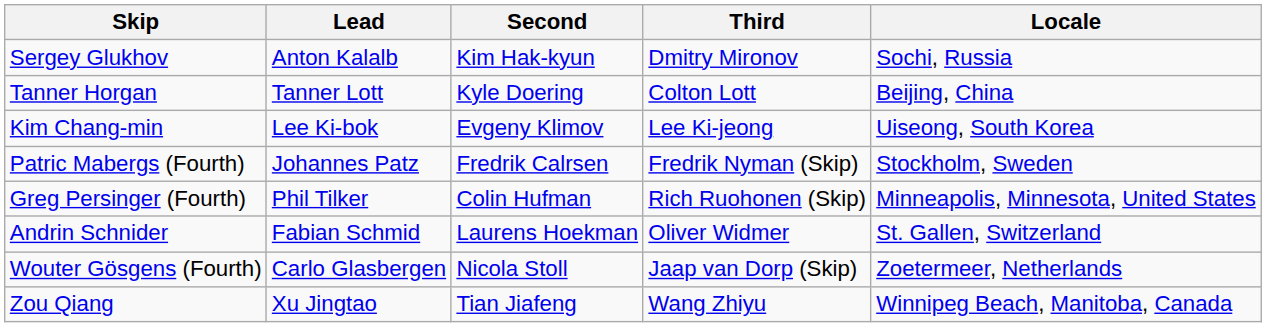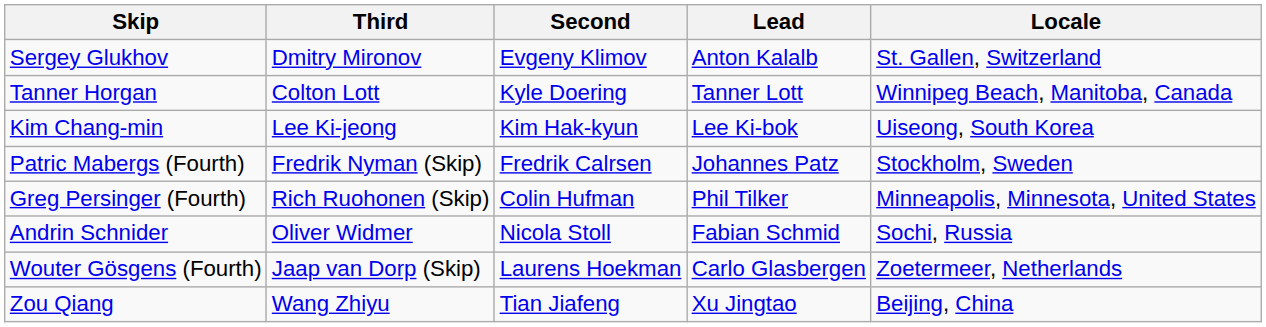 <table class=wikitable>
 <tr>
 <th>Skip</th>
+<th>Third</th>
+<th>Second</th>
 <th>Lead</th>
-<th>Second</th>
-<th>Third</th>
 <th>Locale</th>
 </tr>
 <tr>
 <td><a href='#'>Sergey Glukhov</a></td>
+<td><a href='#'>Dmitry Mironov</a></td>
+<td><a href='#'>Evgeny Klimov</a></td>
 <td><a href='#'>Anton Kalalb</a></td>
-<td><a href='#'>Kim Hak-kyun</a></td>
-<td><a href='#'>Dmitry Mironov</a></td>
-<td> <a href='#'>Sochi</a>, <a href='#'>Russia</a></td>
+<td> <a href='#'>St. Gallen</a>, <a href='#'>Switzerland</a></td>
 </tr>
 <tr>
 <td><a href='#'>Tanner Horgan</a></td>
+<td><a href='#'>Colton Lott</a></td>
+<td><a href='#'>Kyle Doering</a></td>
 <td><a href='#'>Tanner Lott</a></td>
-<td><a href='#'>Kyle Doering</a></td>
-<td><a href='#'>Colton Lott</a></td>
-<td> <a href='#'>Beijing</a>, <a href='#'>China</a></td>
+<td> <a href='#'>Winnipeg Beach</a>, <a href='#'>Manitoba</a>, <a href='#'>Canada</a></td>
 </tr>
 <tr>
 <td><a href='#'>Kim Chang-min</a></td>
+<td><a href='#'>Lee Ki-jeong</a></td>
+<td><a href='#'>Kim Hak-kyun</a></td>
 <td><a href='#'>Lee Ki-bok</a></td>
-<td><a href='#'>Evgeny Klimov</a></td>
-<td><a href='#'>Lee Ki-jeong</a></td>
 <td> <a href='#'>Uiseong</a>, <a href='#'>South Korea</a></td>
 </tr>
 <tr>
 <td><a href='#'>Patric Mabergs</a> (Fourth)</td>
+<td><a href='#'>Fredrik Nyman</a> (Skip)</td>
+<td><a href='#'>Fredrik Calrsen</a></td>
 <td><a href='#'>Johannes Patz</a></td>
-<td><a href='#'>Fredrik Calrsen</a></td>
-<td><a href='#'>Fredrik Nyman</a> (Skip)</td>
 <td> <a href='#'>Stockholm</a>, <a href='#'>Sweden</a></td>
 </tr>
 <tr>
 <td><a href='#'>Greg Persinger</a> (Fourth)</td>
+<td><a href='#'>Rich Ruohonen</a> (Skip)</td>
+<td><a href='#'>Colin Hufman</a></td>
 <td><a href='#'>Phil Tilker</a></td>
-<td><a href='#'>Colin Hufman</a></td>
-<td><a href='#'>Rich Ruohonen</a> (Skip)</td>
 <td> <a href='#'>Minneapolis</a>, <a href='#'>Minnesota</a>, <a href='#'>United States</a></td>
 </tr>
 <tr>
 <td><a href='#'>Andrin Schnider</a></td>
+<td><a href='#'>Oliver Widmer</a></td>
+<td><a href='#'>Nicola Stoll</a></td>
 <td><a href='#'>Fabian Schmid</a></td>
-<td><a href='#'>Laurens Hoekman</a></td>
-<td><a href='#'>Oliver Widmer</a></td>
-<td> <a href='#'>St. Gallen</a>, <a href='#'>Switzerland</a></td>
+<td> <a href='#'>Sochi</a>, <a href='#'>Russia</a></td>
 </tr>
 <tr>
 <td><a href='#'>Wouter Gösgens</a> (Fourth)</td>
+<td><a href='#'>Jaap van Dorp</a> (Skip)</td>
+<td><a href='#'>Laurens Hoekman</a></td>
 <td><a href='#'>Carlo Glasbergen</a></td>
-<td><a href='#'>Nicola Stoll</a></td>
-<td><a href='#'>Jaap van Dorp</a> (Skip)</td>
 <td> <a href='#'>Zoetermeer</a>, <a href='#'>Netherlands</a></td>
 </tr>
 <tr>
 <td><a href='#'>Zou Qiang</a></td>
+<td><a href='#'>Wang Zhiyu</a></td>
+<td><a href='#'>Tian Jiafeng</a></td>
 <td><a href='#'>Xu Jingtao</a></td>
-<td><a href='#'>Tian Jiafeng</a></td>
-<td><a href='#'>Wang Zhiyu</a></td>
-<td> <a href='#'>Winnipeg Beach</a>, <a href='#'>Manitoba</a>, <a href='#'>Canada</a></td>
+<td> <a href='#'>Beijing</a>, <a href='#'>China</a></td>
 </tr>
 </table>
